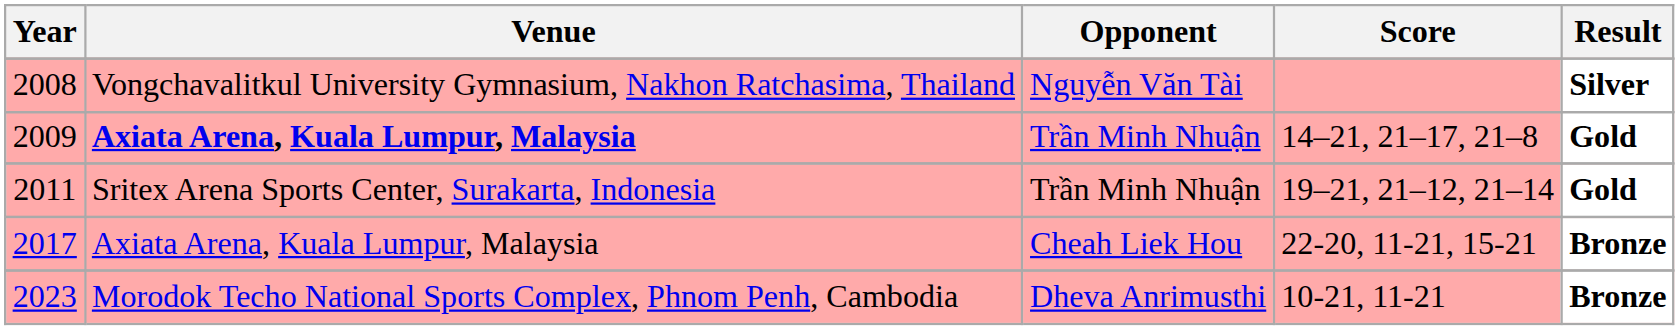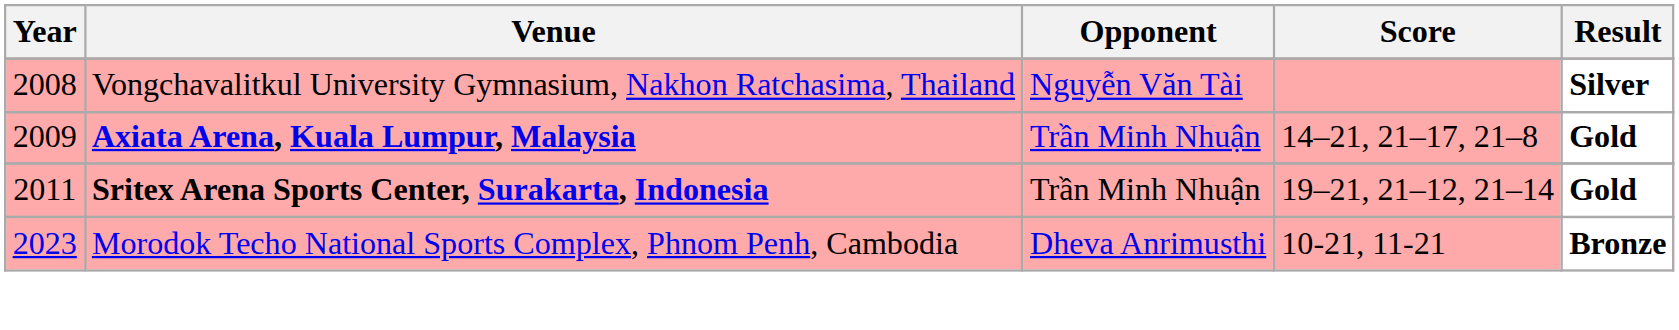 <table class="sortable wikitable" style="font-size: 90%;">
 <tr>
 <th>Year</th>
 <th>Venue</th>
 <th>Opponent</th>
 <th>Score</th>
 <th>Result</th>
 </tr>
 <tr>
 </tr>
 <tr style="background:#FFAAAA">
 <td align="center">2008</td>
 <td align="left">Vongchavalitkul University Gymnasium, <a href='#'>Nakhon Ratchasima</a>, <a href='#'>Thailand</a></td>
 <td align="left"> <a href='#'>Nguyễn Văn Tài</a></td>
 <td align="left"></td>
 <td style="text-align:left; background:white"> <strong>Silver</strong></td>
 </tr>
 <tr>
 </tr>
 <tr style="background:#FFAAAA">
 <td align="center">2009</td>
 <td align="left"><strong><a href='#'>Axiata Arena</a>, <a href='#'>Kuala Lumpur</a>, <a href='#'>Malaysia</a></strong></td>
 <td align="left"> <a href='#'>Trần Minh Nhuận</a></td>
 <td align="left">14–21, 21–17, 21–8</td>
 <td style="text-align:left; background:white"> <strong>Gold</strong></td>
 </tr>
 <tr>
 </tr>
 <tr style="background:#FFAAAA">
 <td align="center">2011</td>
-<td align="left">Sritex Arena Sports Center, <a href='#'>Surakarta</a>, <a href='#'>Indonesia</a></td>
+<td align="left"><strong>Sritex Arena Sports Center, <a href='#'>Surakarta</a>, <a href='#'>Indonesia</a></strong></td>
 <td align="left"> Trần Minh Nhuận</td>
 <td align="left">19–21, 21–12, 21–14</td>
 <td style="text-align:left; background:white"> <strong>Gold</strong></td>
 </tr>
 <tr>
-</tr>
-<tr style="background:#FFAAAA">
-<td align="center"><a href='#'>2017</a></td>
-<td align="left"><a href='#'>Axiata Arena</a>, <a href='#'>Kuala Lumpur</a>, Malaysia</td>
-<td align="left"> <a href='#'>Cheah Liek Hou</a></td>
-<td align="left">22-20, 11-21, 15-21</td>
-<td style="text-align:left; background:white"> <strong>Bronze</strong></td>
 </tr>
 <tr>
 </tr>
 <tr style="background:#FFAAAA">
 <td align="center"><a href='#'>2023</a></td>
 <td align="left"><a href='#'>Morodok Techo National Sports Complex</a>, <a href='#'>Phnom Penh</a>, Cambodia</td>
 <td align="left"> <a href='#'>Dheva Anrimusthi</a></td>
 <td align="left">10-21, 11-21</td>
 <td style="text-align:left; background:white"> <strong>Bronze</strong></td>
 </tr>
 </table>
